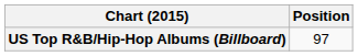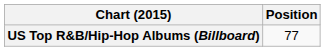 <table class="wikitable plainrowheaders" style="text-align:center">
 <tr>
 <th scope="col">Chart (2015)</th>
 <th scope="col">Position</th>
 </tr>
 <tr>
 <th scope="row">US Top R&B/Hip-Hop Albums (<em>Billboard</em>)</th>
-<td>97</td>
+<td>77</td>
 </tr>
 </table>
